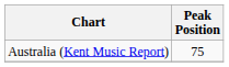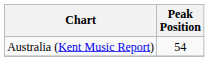 <table class="wikitable">
 <tr>
 <th>Chart</th>
 <th>Peak<br>Position</th>
 </tr>
 <tr>
 <td>Australia (<a href='#'>Kent Music Report</a>)</td>
-<td style="text-align:center;">75</td>
+<td style="text-align:center;">54</td>
 </tr>
 <tr>
 </tr>
 </table>
